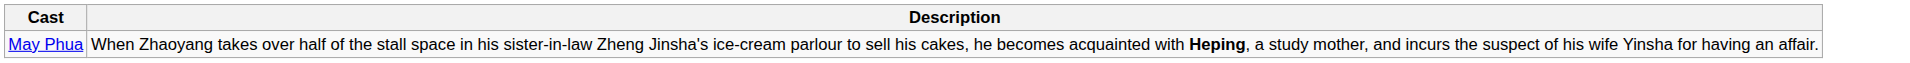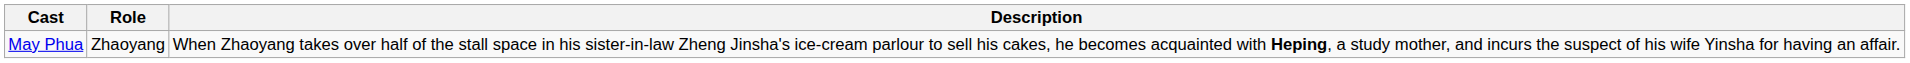 <table class="wikitable">
 <tr>
 <th>Cast</th>
+<th>Role</th>
 <th>Description</th>
 </tr>
 <tr>
 <td><a href='#'>May Phua</a></td>
+<td>Zhaoyang</td>
 <td>When Zhaoyang takes over half of the stall space in his sister-in-law Zheng Jinsha's ice-cream parlour to sell his cakes, he becomes acquainted with <strong>Heping</strong>, a study mother, and incurs the suspect of his wife Yinsha for having an affair.</td>
 </tr>
 </table>
